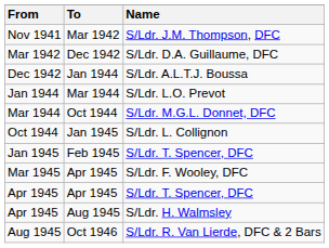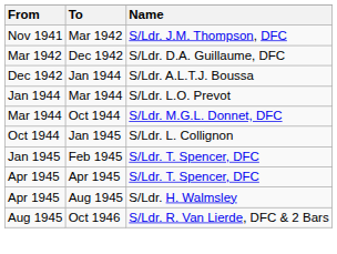 <table class="wikitable">
 <tr>
 </tr>
 <tr>
 <th style="text-align: left;">From</th>
 <th style="text-align: left;">To</th>
 <th style="text-align: left;">Name</th>
 </tr>
 <tr ---->
 <td>Nov 1941</td>
 <td>Mar 1942</td>
 <td><a href='#'>S/Ldr. J.M. Thompson</a>, <a href='#'>DFC</a></td>
 </tr>
 <tr ---->
 <td>Mar 1942</td>
 <td>Dec 1942</td>
 <td>S/Ldr. D.A. Guillaume, DFC</td>
 </tr>
 <tr ---->
 <td>Dec 1942</td>
 <td>Jan 1944</td>
 <td>S/Ldr. A.L.T.J. Boussa</td>
 </tr>
 <tr ---->
 <td>Jan 1944</td>
 <td>Mar 1944</td>
 <td>S/Ldr. L.O. Prevot</td>
 </tr>
 <tr ---->
 <td>Mar 1944</td>
 <td>Oct 1944</td>
 <td><a href='#'>S/Ldr. M.G.L. Donnet, DFC</a></td>
 </tr>
 <tr ---->
 <td>Oct 1944</td>
 <td>Jan 1945</td>
 <td>S/Ldr. L. Collignon</td>
 </tr>
 <tr ---->
 <td>Jan 1945</td>
 <td>Feb 1945</td>
 <td><a href='#'>S/Ldr. T. Spencer, DFC</a></td>
 </tr>
 <tr ---->
-<td>Mar 1945</td>
-<td>Apr 1945</td>
-<td>S/Ldr. F. Wooley, DFC</td>
-</tr>
-<tr ---->
 <td>Apr 1945</td>
 <td>Apr 1945</td>
 <td><a href='#'>S/Ldr. T. Spencer, DFC</a></td>
 </tr>
 <tr ---->
 <td>Apr 1945</td>
 <td>Aug 1945</td>
 <td>S/Ldr. <a href='#'>H. Walmsley</a></td>
 </tr>
 <tr ---->
 <td>Aug 1945</td>
 <td>Oct 1946</td>
 <td><a href='#'>S/Ldr. R. Van Lierde</a>, DFC & 2 Bars</td>
 </tr>
 </table>
